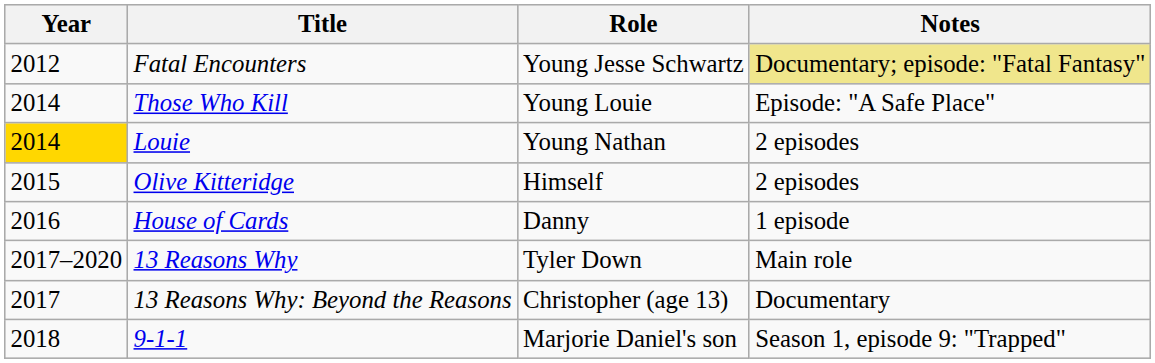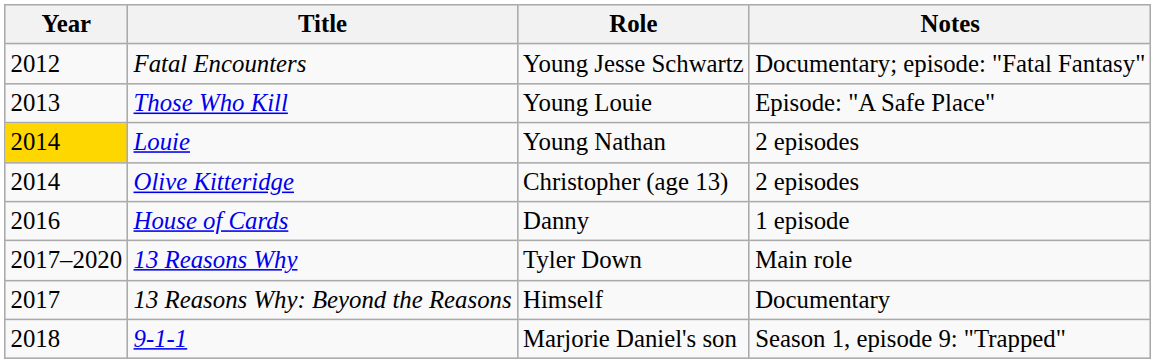 <table class="wikitable sortable">
 <tr>
 <th>Year</th>
 <th>Title</th>
 <th>Role</th>
 <th class="unsortable">Notes</th>
 </tr>
 <tr>
 <td>2012</td>
 <td><em>Fatal Encounters</em></td>
 <td>Young Jesse Schwartz</td>
-<td style="background: khaki;">Documentary; episode: "Fatal Fantasy"</td>
+<td>Documentary; episode: "Fatal Fantasy"</td>
 </tr>
 <tr>
-<td>2014</td>
+<td>2013</td>
 <td><em><a href='#'>Those Who Kill</a></em></td>
 <td>Young Louie</td>
 <td>Episode: "A Safe Place"</td>
 </tr>
 <tr>
 <td style="background: gold;">2014</td>
 <td><em><a href='#'>Louie</a></em></td>
 <td>Young Nathan</td>
 <td>2 episodes</td>
 </tr>
 <tr>
-<td>2015</td>
+<td>2014</td>
 <td><em><a href='#'>Olive Kitteridge</a></em></td>
-<td>Himself</td>
+<td>Christopher (age 13)</td>
 <td>2 episodes</td>
 </tr>
 <tr>
 <td>2016</td>
 <td><em><a href='#'>House of Cards</a></em></td>
 <td>Danny</td>
 <td>1 episode</td>
 </tr>
 <tr>
 <td>2017–2020</td>
 <td data-sort-value="Thirteen Reasons Why"><em><a href='#'>13 Reasons Why</a></em></td>
 <td>Tyler Down</td>
 <td>Main role</td>
 </tr>
 <tr>
 <td>2017</td>
 <td data-sort-value="Thirteen Reasons Why: Beyond the Reasons"><em>13 Reasons Why: Beyond the Reasons</em></td>
-<td>Christopher (age 13)</td>
+<td>Himself</td>
 <td>Documentary</td>
 </tr>
 <tr>
 <td>2018</td>
 <td data-sort-value="Nine one one"><em><a href='#'>9-1-1</a></em></td>
 <td>Marjorie Daniel's son</td>
 <td>Season 1, episode 9: "Trapped"</td>
 </tr>
 </table>
